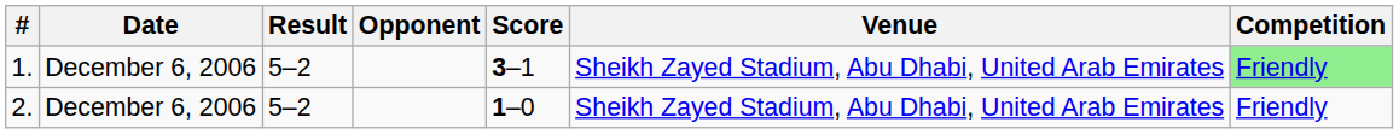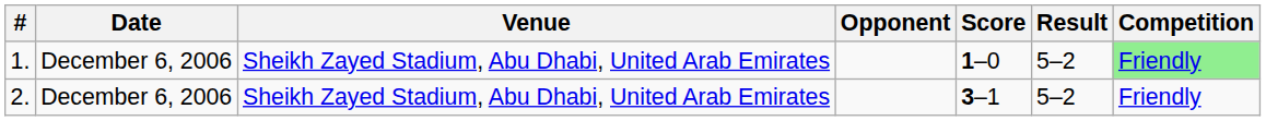 <table class="wikitable">
 <tr>
 <th>#</th>
 <th>Date</th>
-<th>Result</th>
+<th>Venue</th>
 <th>Opponent</th>
 <th>Score</th>
-<th>Venue</th>
+<th>Result</th>
 <th>Competition</th>
 </tr>
 <tr>
 <td>1.</td>
 <td>December 6, 2006</td>
+<td><a href='#'>Sheikh Zayed Stadium</a>, <a href='#'>Abu Dhabi</a>, <a href='#'>United Arab Emirates</a></td>
+<td></td>
+<td><strong>1</strong>–0</td>
 <td>5–2</td>
-<td></td>
-<td><strong>3</strong>–1</td>
-<td><a href='#'>Sheikh Zayed Stadium</a>, <a href='#'>Abu Dhabi</a>, <a href='#'>United Arab Emirates</a></td>
 <td style="background: lightgreen;"><a href='#'>Friendly</a></td>
 </tr>
 <tr>
 <td>2.</td>
 <td>December 6, 2006</td>
+<td><a href='#'>Sheikh Zayed Stadium</a>, <a href='#'>Abu Dhabi</a>, <a href='#'>United Arab Emirates</a></td>
+<td></td>
+<td><strong>3</strong>–1</td>
 <td>5–2</td>
-<td></td>
-<td><strong>1</strong>–0</td>
-<td><a href='#'>Sheikh Zayed Stadium</a>, <a href='#'>Abu Dhabi</a>, <a href='#'>United Arab Emirates</a></td>
 <td><a href='#'>Friendly</a></td>
 </tr>
 </table>
